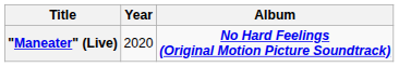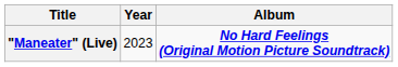 <table class="wikitable plainrowheaders" style="text-align:center">
 <tr>
 <th scope="col">Title</th>
 <th scope="col">Year</th>
 <th scope="col">Album</th>
 </tr>
 <tr>
 <th scope="row">"<a href='#'>Maneater</a>" (Live)</th>
-<td>2020</td>
+<td>2023</td>
 <td><strong><em><a href='#'>No Hard Feelings<br>(Original Motion Picture Soundtrack)</a></em></strong></td>
 </tr>
 </table>
